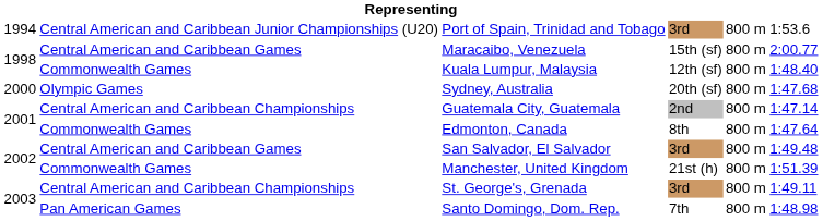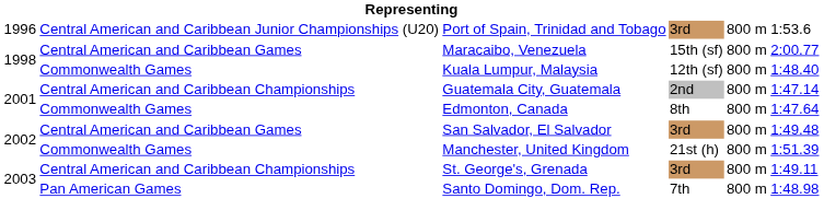 <table>
 <tr>
 <th colspan="6">Representing </th>
 </tr>
 <tr>
-<td>1994</td>
+<td>1996</td>
 <td><a href='#'>Central American and Caribbean Junior Championships</a> (U20)</td>
 <td><a href='#'>Port of Spain, Trinidad and Tobago</a></td>
 <td bgcolor=cc9966>3rd</td>
 <td>800 m</td>
 <td>1:53.6</td>
 </tr>
 <tr>
 <td rowspan=2>1998</td>
 <td><a href='#'>Central American and Caribbean Games</a></td>
 <td><a href='#'>Maracaibo, Venezuela</a></td>
 <td>15th (sf)</td>
 <td>800 m</td>
 <td><a href='#'>2:00.77</a></td>
 </tr>
 <tr>
 <td><a href='#'>Commonwealth Games</a></td>
 <td><a href='#'>Kuala Lumpur, Malaysia</a></td>
 <td>12th (sf)</td>
 <td>800 m</td>
 <td><a href='#'>1:48.40</a></td>
-</tr>
-<tr>
-<td>2000</td>
-<td><a href='#'>Olympic Games</a></td>
-<td><a href='#'>Sydney, Australia</a></td>
-<td>20th (sf)</td>
-<td>800 m</td>
-<td><a href='#'>1:47.68</a></td>
 </tr>
 <tr>
 <td rowspan=2>2001</td>
 <td><a href='#'>Central American and Caribbean Championships</a></td>
 <td><a href='#'>Guatemala City, Guatemala</a></td>
 <td bgcolor=silver>2nd</td>
 <td>800 m</td>
 <td><a href='#'>1:47.14</a></td>
 </tr>
 <tr>
 <td><a href='#'>Commonwealth Games</a></td>
 <td><a href='#'>Edmonton, Canada</a></td>
 <td>8th</td>
 <td>800 m</td>
 <td><a href='#'>1:47.64</a></td>
 </tr>
 <tr>
 <td rowspan=2>2002</td>
 <td><a href='#'>Central American and Caribbean Games</a></td>
 <td><a href='#'>San Salvador, El Salvador</a></td>
 <td bgcolor=cc9966>3rd</td>
 <td>800 m</td>
 <td><a href='#'>1:49.48</a></td>
 </tr>
 <tr>
 <td><a href='#'>Commonwealth Games</a></td>
 <td><a href='#'>Manchester, United Kingdom</a></td>
 <td>21st (h)</td>
 <td>800 m</td>
 <td><a href='#'>1:51.39</a></td>
 </tr>
 <tr>
 <td rowspan=2>2003</td>
 <td><a href='#'>Central American and Caribbean Championships</a></td>
 <td><a href='#'>St. George's, Grenada</a></td>
 <td bgcolor=cc9966>3rd</td>
 <td>800 m</td>
 <td><a href='#'>1:49.11</a></td>
 </tr>
 <tr>
 <td><a href='#'>Pan American Games</a></td>
 <td><a href='#'>Santo Domingo, Dom. Rep.</a></td>
 <td>7th</td>
 <td>800 m</td>
 <td><a href='#'>1:48.98</a></td>
 </tr>
 </table>
